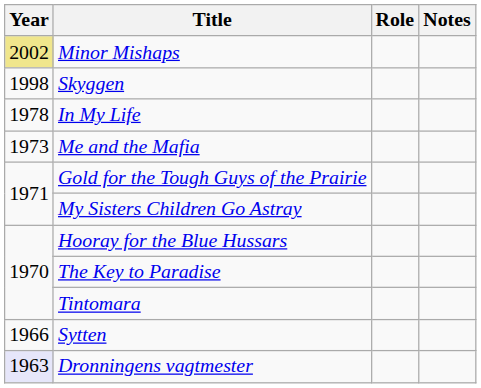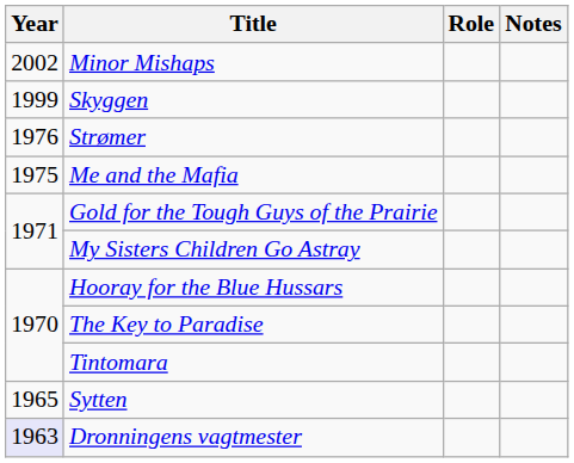 <table class="wikitable sortable">
 <tr>
 <th>Year</th>
 <th>Title</th>
 <th>Role</th>
 <th class="unsortable">Notes</th>
 </tr>
 <tr>
-<td style="background: khaki;">2002</td>
+<td>2002</td>
 <td><em><a href='#'>Minor Mishaps</a></em></td>
 <td></td>
 <td></td>
 </tr>
 <tr>
-<td>1998</td>
+<td>1999</td>
 <td><em><a href='#'>Skyggen</a></em></td>
 <td></td>
 <td></td>
 </tr>
 <tr>
-<td>1978</td>
-<td><em><a href='#'>In My Life</a></em></td>
+<td>1976</td>
+<td><em><a href='#'>Strømer</a></em></td>
 <td></td>
 <td></td>
 </tr>
 <tr>
-<td>1973</td>
+<td>1975</td>
 <td><em><a href='#'>Me and the Mafia</a></em></td>
 <td></td>
 <td></td>
 </tr>
 <tr>
 <td rowspan="2">1971</td>
 <td><em><a href='#'>Gold for the Tough Guys of the Prairie</a></em></td>
 <td></td>
 <td></td>
 </tr>
 <tr>
 <td><em><a href='#'>My Sisters Children Go Astray</a></em></td>
 <td></td>
 <td></td>
 </tr>
 <tr>
 <td rowspan="3">1970</td>
 <td><em><a href='#'>Hooray for the Blue Hussars</a></em></td>
 <td></td>
 <td></td>
 </tr>
 <tr>
 <td><em><a href='#'>The Key to Paradise</a></em></td>
 <td></td>
 <td></td>
 </tr>
 <tr>
 <td><em><a href='#'>Tintomara</a></em></td>
 <td></td>
 <td></td>
 </tr>
 <tr>
-<td>1966</td>
+<td>1965</td>
 <td><em><a href='#'>Sytten</a></em></td>
 <td></td>
 <td></td>
 </tr>
 <tr>
 <td style="background: lavender;">1963</td>
 <td><em><a href='#'>Dronningens vagtmester</a></em></td>
 <td></td>
 </tr>
 </table>
